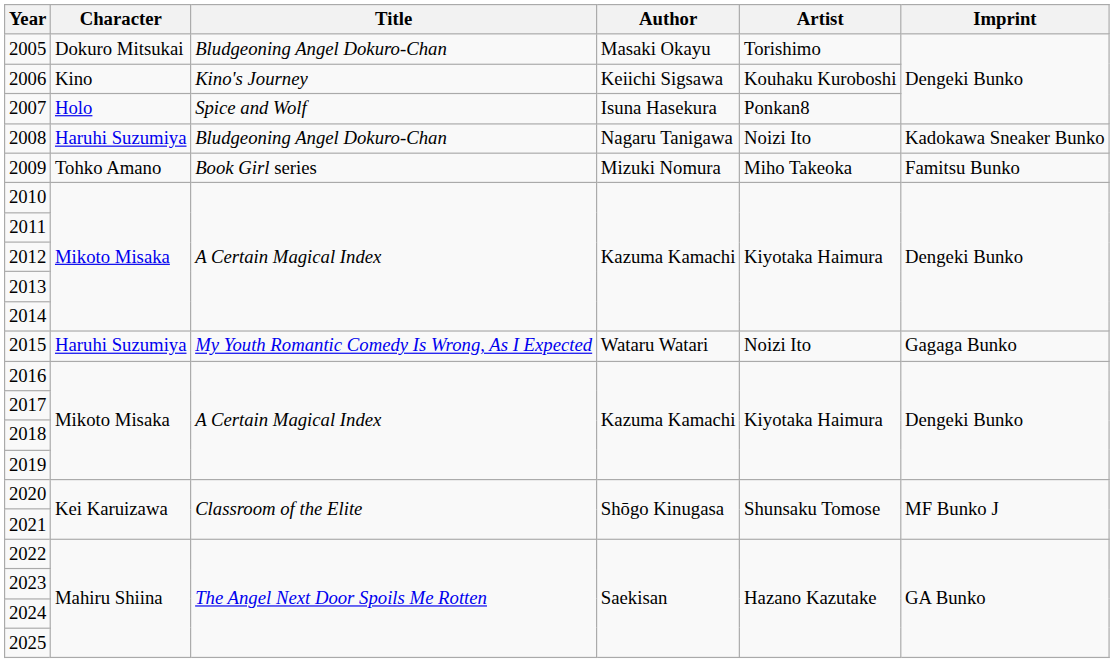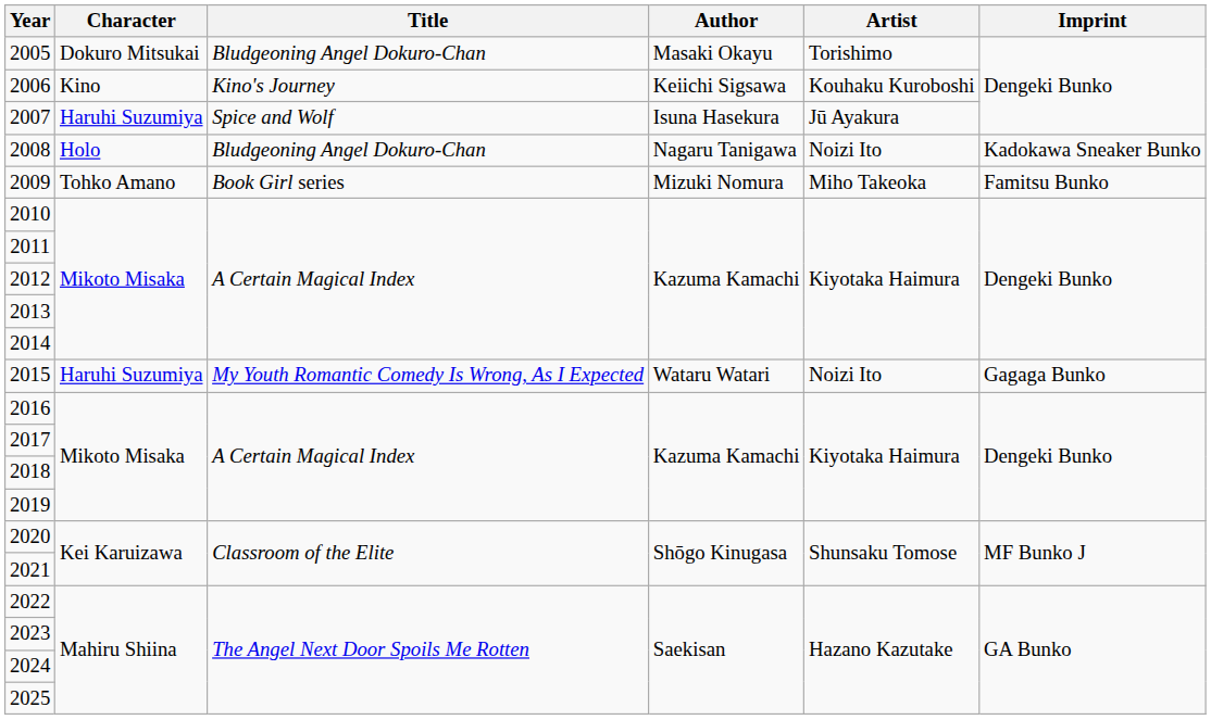 <table class="wikitable">
 <tr>
 <th>Year</th>
 <th>Character</th>
 <th>Title</th>
 <th>Author</th>
 <th>Artist</th>
 <th>Imprint</th>
 </tr>
 <tr>
 <td align="center">2005</td>
 <td>Dokuro Mitsukai</td>
 <td><em>Bludgeoning Angel Dokuro-Chan</em></td>
 <td>Masaki Okayu</td>
 <td>Torishimo</td>
 <td rowspan="3">Dengeki Bunko</td>
 </tr>
 <tr>
 <td align="center">2006</td>
 <td>Kino</td>
 <td><em>Kino's Journey</em></td>
 <td>Keiichi Sigsawa</td>
 <td>Kouhaku Kuroboshi</td>
 </tr>
 <tr>
 <td align="center">2007</td>
-<td><a href='#'>Holo</a></td>
+<td><a href='#'>Haruhi Suzumiya</a></td>
 <td><em>Spice and Wolf</em></td>
 <td>Isuna Hasekura</td>
-<td>Ponkan8</td>
+<td>Jū Ayakura</td>
 </tr>
 <tr>
 <td align="center">2008</td>
-<td><a href='#'>Haruhi Suzumiya</a></td>
+<td><a href='#'>Holo</a></td>
 <td><em>Bludgeoning Angel Dokuro-Chan</em></td>
 <td>Nagaru Tanigawa</td>
 <td>Noizi Ito</td>
 <td>Kadokawa Sneaker Bunko</td>
 </tr>
 <tr>
 <td align="center">2009</td>
 <td>Tohko Amano</td>
 <td><em>Book Girl</em> series</td>
 <td>Mizuki Nomura</td>
 <td>Miho Takeoka</td>
 <td>Famitsu Bunko</td>
 </tr>
 <tr>
 <td align="center">2010</td>
 <td rowspan="5"><a href='#'>Mikoto Misaka</a></td>
 <td rowspan="5"><em>A Certain Magical Index</em></td>
 <td rowspan="5">Kazuma Kamachi</td>
 <td rowspan="5">Kiyotaka Haimura</td>
 <td rowspan="5">Dengeki Bunko</td>
 </tr>
 <tr>
 <td align="center">2011</td>
 </tr>
 <tr>
 <td align="center">2012</td>
 </tr>
 <tr>
 <td align="center">2013</td>
 </tr>
 <tr>
 <td align="center">2014</td>
 </tr>
 <tr>
 <td align="center">2015</td>
 <td><a href='#'>Haruhi Suzumiya</a></td>
 <td><em><a href='#'>My Youth Romantic Comedy Is Wrong, As I Expected</a></em></td>
 <td>Wataru Watari</td>
 <td>Noizi Ito</td>
 <td>Gagaga Bunko</td>
 </tr>
 <tr>
 <td align="center">2016</td>
 <td rowspan="4">Mikoto Misaka</td>
 <td rowspan="4"><em>A Certain Magical Index</em></td>
 <td rowspan="4">Kazuma Kamachi</td>
 <td rowspan="4">Kiyotaka Haimura</td>
 <td rowspan="4">Dengeki Bunko</td>
 </tr>
 <tr>
 <td align="center">2017</td>
 </tr>
 <tr>
 <td align="center">2018</td>
 </tr>
 <tr>
 <td align="center">2019</td>
 </tr>
 <tr>
 <td align="center">2020</td>
 <td rowspan="2">Kei Karuizawa</td>
 <td rowspan="2"><em>Classroom of the Elite</em></td>
 <td rowspan="2">Shōgo Kinugasa</td>
 <td rowspan="2">Shunsaku Tomose</td>
 <td rowspan="2">MF Bunko J</td>
 </tr>
 <tr>
 <td align="center">2021</td>
 </tr>
 <tr>
 <td align="center">2022</td>
 <td rowspan="4">Mahiru Shiina</td>
 <td rowspan="4"><em><a href='#'>The Angel Next Door Spoils Me Rotten</a></em></td>
 <td rowspan="4">Saekisan</td>
 <td rowspan="4">Hazano Kazutake</td>
 <td rowspan="4">GA Bunko</td>
 </tr>
 <tr>
 <td align="center">2023</td>
 </tr>
 <tr>
 <td align="center">2024</td>
 </tr>
 <tr>
 <td>2025</td>
 </tr>
 </table>
